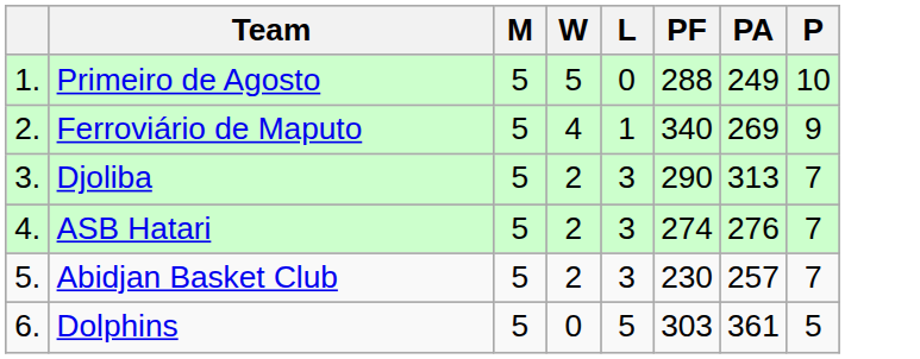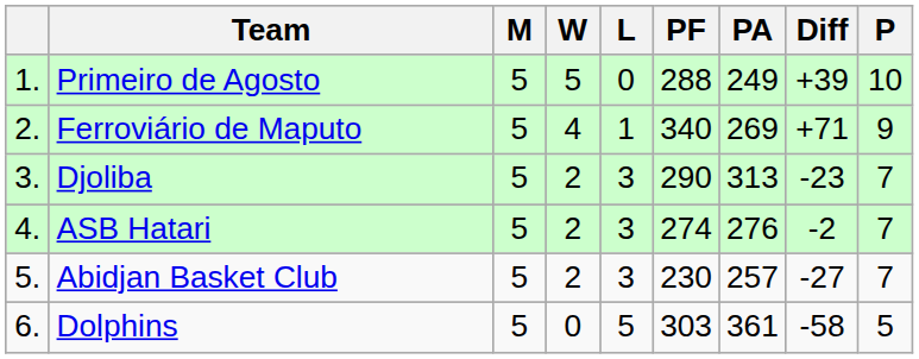 <table class="wikitable" style="text-align:center">
 <tr>
 <th width=15></th>
 <th width=220>Team</th>
 <th width=20>M</th>
 <th width=20>W</th>
 <th width=20>L</th>
 <th width=20>PF</th>
 <th width=20>PA</th>
+<th width=30>Diff</th>
 <th width=20>P</th>
 </tr>
 <tr style="background: #ccffcc;">
 <td>1.</td>
 <td align=left> <a href='#'>Primeiro de Agosto</a></td>
 <td>5</td>
 <td>5</td>
 <td>0</td>
 <td>288</td>
 <td>249</td>
+<td>+39</td>
 <td>10</td>
 </tr>
 <tr style="background: #ccffcc;">
 <td>2.</td>
 <td align=left> <a href='#'>Ferroviário de Maputo</a></td>
 <td>5</td>
 <td>4</td>
 <td>1</td>
 <td>340</td>
 <td>269</td>
+<td>+71</td>
 <td>9</td>
 </tr>
 <tr style="background: #ccffcc;">
 <td>3.</td>
 <td align=left> <a href='#'>Djoliba</a></td>
 <td>5</td>
 <td>2</td>
 <td>3</td>
 <td>290</td>
 <td>313</td>
+<td>-23</td>
 <td>7</td>
 </tr>
 <tr style="background: #ccffcc;">
 <td>4.</td>
 <td align=left> <a href='#'>ASB Hatari</a></td>
 <td>5</td>
 <td>2</td>
 <td>3</td>
 <td>274</td>
 <td>276</td>
+<td>-2</td>
 <td>7</td>
 </tr>
 <tr>
 <td>5.</td>
 <td align=left> <a href='#'>Abidjan Basket Club</a></td>
 <td>5</td>
 <td>2</td>
 <td>3</td>
 <td>230</td>
 <td>257</td>
+<td>-27</td>
 <td>7</td>
 </tr>
 <tr>
 <td>6.</td>
 <td align=left> <a href='#'>Dolphins</a></td>
 <td>5</td>
 <td>0</td>
 <td>5</td>
 <td>303</td>
 <td>361</td>
+<td>-58</td>
 <td>5</td>
 </tr>
 </table>
